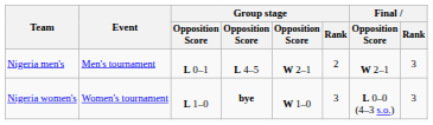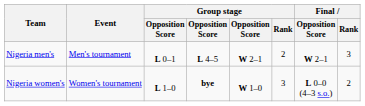 <table class=wikitable style=font-size:90%;text-align:center>
 <tr>
 <th rowspan=2>Team</th>
 <th rowspan=2>Event</th>
 <th colspan=4>Group stage</th>
 <th colspan=2>Final / </th>
 </tr>
 <tr style=font-size:95%>
 <th>Opposition<br>Score</th>
 <th>Opposition<br>Score</th>
 <th>Opposition<br>Score</th>
 <th>Rank</th>
 <th>Opposition<br>Score</th>
 <th>Rank</th>
 </tr>
 <tr>
 <td align=left><a href='#'>Nigeria men's</a></td>
 <td align=left><a href='#'>Men's tournament</a></td>
 <td><br><strong>L</strong> 0–1</td>
 <td><br><strong>L</strong> 4–5</td>
 <td><br><strong>W</strong> 2–1</td>
 <td>2</td>
 <td><br><strong>W</strong> 2–1</td>
 <td>3</td>
 </tr>
 <tr>
 <td align=left><a href='#'>Nigeria women's</a></td>
 <td align=left><a href='#'>Women's tournament</a></td>
 <td><br><strong>L</strong> 1–0</td>
 <td><strong>bye</strong></td>
 <td><br><strong>W</strong> 1–0</td>
 <td>3</td>
 <td><br><strong>L</strong> 0–0<br>(4–3 <a href='#'>s.o.</a>)</td>
-<td>3</td>
+<td>2</td>
 </tr>
 </table>
